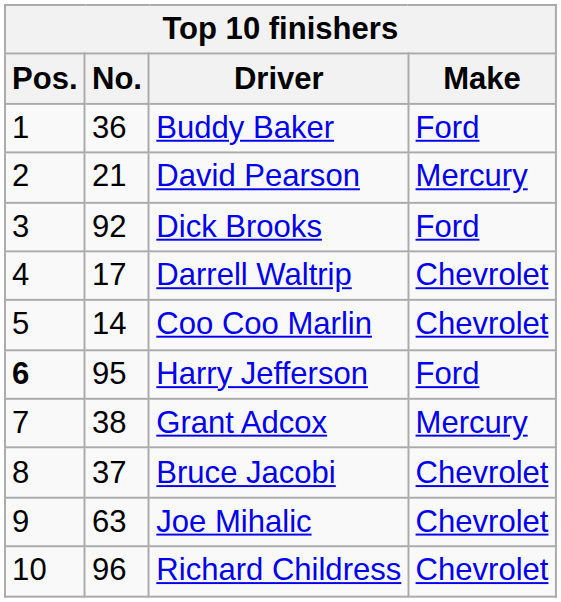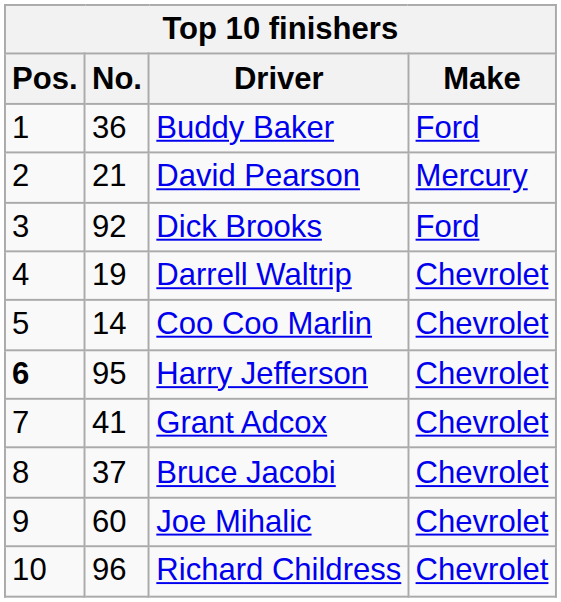 <table class="wikitable">
 <tr>
 <th colspan="4">Top 10 finishers</th>
 </tr>
 <tr>
 <th>Pos.</th>
 <th>No.</th>
 <th>Driver</th>
 <th>Make</th>
 </tr>
 <tr>
 <td>1</td>
 <td>36</td>
 <td><a href='#'>Buddy Baker</a></td>
 <td><a href='#'>Ford</a></td>
 </tr>
 <tr>
 <td>2</td>
 <td>21</td>
 <td><a href='#'>David Pearson</a></td>
 <td><a href='#'>Mercury</a></td>
 </tr>
 <tr>
 <td>3</td>
 <td>92</td>
 <td><a href='#'>Dick Brooks</a></td>
 <td><a href='#'>Ford</a></td>
 </tr>
 <tr>
 <td>4</td>
-<td>17</td>
+<td>19</td>
 <td><a href='#'>Darrell Waltrip</a></td>
 <td><a href='#'>Chevrolet</a></td>
 </tr>
 <tr>
 <td>5</td>
 <td>14</td>
 <td><a href='#'>Coo Coo Marlin</a></td>
 <td><a href='#'>Chevrolet</a></td>
 </tr>
 <tr>
 <td><strong>6</strong></td>
 <td>95</td>
 <td><a href='#'>Harry Jefferson</a></td>
-<td><a href='#'>Ford</a></td>
+<td><a href='#'>Chevrolet</a></td>
 </tr>
 <tr>
 <td>7</td>
-<td>38</td>
+<td>41</td>
 <td><a href='#'>Grant Adcox</a></td>
-<td><a href='#'>Mercury</a></td>
+<td><a href='#'>Chevrolet</a></td>
 </tr>
 <tr>
 <td>8</td>
 <td>37</td>
 <td><a href='#'>Bruce Jacobi</a></td>
 <td><a href='#'>Chevrolet</a></td>
 </tr>
 <tr>
 <td>9</td>
-<td>63</td>
+<td>60</td>
 <td><a href='#'>Joe Mihalic</a></td>
 <td><a href='#'>Chevrolet</a></td>
 </tr>
 <tr>
 <td>10</td>
 <td>96</td>
 <td><a href='#'>Richard Childress</a></td>
 <td><a href='#'>Chevrolet</a></td>
 </tr>
 </table>
